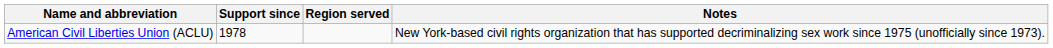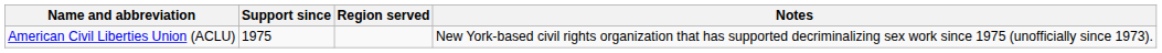 <table class="wikitable sortable">
 <tr>
 <th>Name and abbreviation</th>
 <th>Support since</th>
 <th>Region served</th>
 <th>Notes</th>
 </tr>
 <tr>
 <td><a href='#'>American Civil Liberties Union</a> (ACLU)</td>
-<td>1978</td>
+<td>1975</td>
 <td></td>
 <td>New York-based civil rights organization that has supported decriminalizing sex work since 1975 (unofficially since 1973).</td>
 </tr>
 </table>
